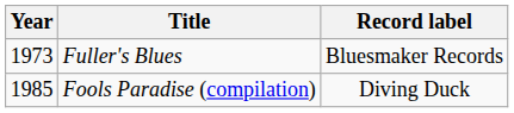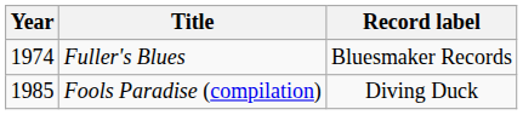 <table class="wikitable sortable">
 <tr>
 <th>Year</th>
 <th>Title</th>
 <th>Record label</th>
 </tr>
 <tr>
-<td>1973</td>
+<td>1974</td>
 <td><em>Fuller's Blues</em></td>
 <td style="text-align:center;">Bluesmaker Records</td>
 </tr>
 <tr>
 <td>1985</td>
 <td><em>Fools Paradise</em> (<a href='#'>compilation</a>)</td>
 <td style="text-align:center;">Diving Duck</td>
 </tr>
 </table>
